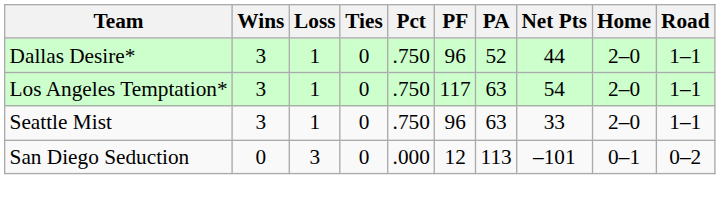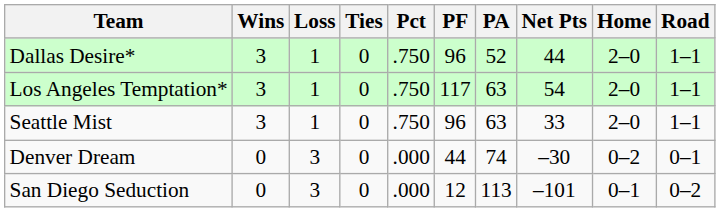 <table class="wikitable" style="text-align:center">
 <tr>
 <th>Team</th>
 <th>Wins</th>
 <th>Loss</th>
 <th>Ties</th>
 <th>Pct</th>
 <th>PF</th>
 <th>PA</th>
 <th>Net Pts</th>
 <th>Home</th>
 <th>Road</th>
 </tr>
 <tr bgcolor="#ccffcc">
 <td align=left>Dallas Desire*</td>
 <td>3</td>
 <td>1</td>
 <td>0</td>
 <td>.750</td>
 <td>96</td>
 <td>52</td>
 <td>44</td>
 <td>2–0</td>
 <td>1–1</td>
 </tr>
 <tr bgcolor="#ccffcc">
 <td align=left>Los Angeles Temptation*</td>
 <td>3</td>
 <td>1</td>
 <td>0</td>
 <td>.750</td>
 <td>117</td>
 <td>63</td>
 <td>54</td>
 <td>2–0</td>
 <td>1–1</td>
 </tr>
 <tr>
 <td align=left>Seattle Mist</td>
 <td>3</td>
 <td>1</td>
 <td>0</td>
 <td>.750</td>
 <td>96</td>
 <td>63</td>
 <td>33</td>
 <td>2–0</td>
 <td>1–1</td>
 </tr>
 <tr>
+<td align=left>Denver Dream</td>
+<td>0</td>
+<td>3</td>
+<td>0</td>
+<td>.000</td>
+<td>44</td>
+<td>74</td>
+<td>–30</td>
+<td>0–2</td>
+<td>0–1</td>
+</tr>
+<tr>
 <td align=left>San Diego Seduction</td>
 <td>0</td>
 <td>3</td>
 <td>0</td>
 <td>.000</td>
 <td>12</td>
 <td>113</td>
 <td>–101</td>
 <td>0–1</td>
 <td>0–2</td>
 </tr>
 </table>
